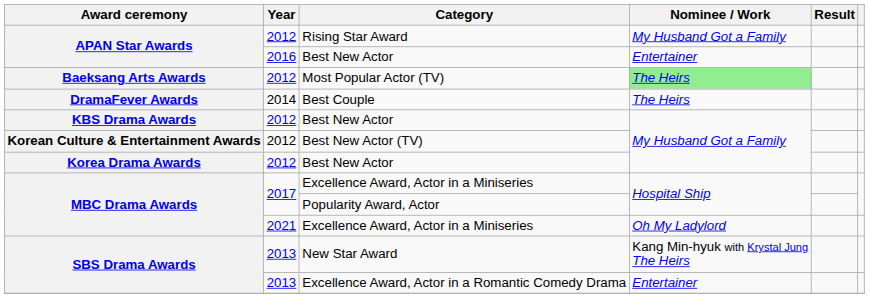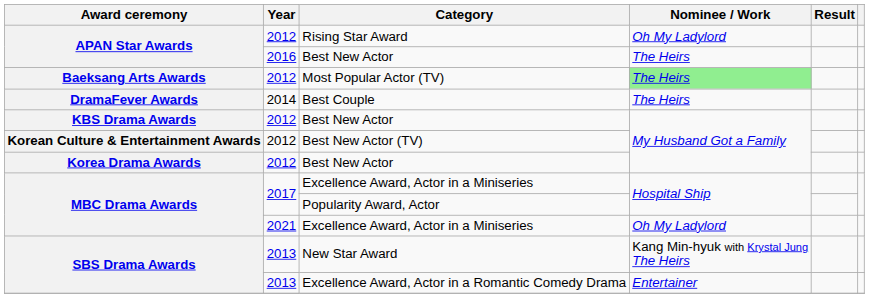 <table class="wikitable plainrowheaders sortable">
 <tr>
 <th scope="col">Award ceremony</th>
 <th scope="col">Year</th>
 <th scope="col">Category</th>
 <th scope="col">Nominee / Work</th>
 <th scope="col">Result</th>
 <th scope="col" class="unsortable"></th>
 </tr>
 <tr>
 <th scope="row"  rowspan="2"><a href='#'>APAN Star Awards</a></th>
 <td rowspan=1><a href='#'>2012</a></td>
 <td>Rising Star Award</td>
-<td><em><a href='#'>My Husband Got a Family</a></em></td>
+<td><em><a href='#'>Oh My Ladylord</a></em></td>
 <td></td>
 <td></td>
 </tr>
 <tr>
 <td><a href='#'>2016</a></td>
 <td>Best New Actor</td>
-<td rowspan="1"><a href='#'><em>Entertainer</em></a></td>
+<td><em><a href='#'>The Heirs</a></em></td>
 <td></td>
 <td></td>
 </tr>
 <tr>
 <th scope="row"  rowspan="1"><a href='#'>Baeksang Arts Awards</a></th>
 <td><a href='#'>2012</a></td>
 <td>Most Popular Actor (TV)</td>
 <td style="background: lightgreen;"><em><a href='#'>The Heirs</a></em></td>
 <td></td>
 <td></td>
 </tr>
 <tr>
 <th scope="row"><a href='#'>DramaFever Awards</a></th>
 <td>2014</td>
 <td>Best Couple</td>
 <td rowspan=1><em><a href='#'>The Heirs</a></em></td>
 <td></td>
 <td></td>
 </tr>
 <tr>
 <th scope="row"  rowspan="1"><a href='#'>KBS Drama Awards</a></th>
 <td><a href='#'>2012</a></td>
 <td>Best New Actor</td>
 <td rowspan="3"><em><a href='#'>My Husband Got a Family</a></em></td>
 <td></td>
 <td></td>
 </tr>
 <tr>
 <th scope="row"  rowspan=1>Korean Culture & Entertainment Awards</th>
 <td>2012</td>
 <td>Best New Actor (TV)</td>
 <td></td>
 <td></td>
 </tr>
 <tr>
 <th scope="row"><a href='#'>Korea Drama Awards</a></th>
 <td rowspan=1><a href='#'>2012</a></td>
 <td>Best New Actor</td>
 <td></td>
 <td></td>
 </tr>
 <tr>
 <th scope="row"  rowspan="3"><a href='#'>MBC Drama Awards</a></th>
 <td rowspan="2"><a href='#'>2017</a></td>
 <td>Excellence Award, Actor in a Miniseries</td>
 <td rowspan="2"><a href='#'><em>Hospital Ship</em></a></td>
 <td></td>
 <td rowspan="2"></td>
 </tr>
 <tr>
 <td>Popularity Award, Actor</td>
 <td></td>
 </tr>
 <tr>
 <td><a href='#'>2021</a></td>
 <td>Excellence Award, Actor in a Miniseries</td>
 <td><em><a href='#'>Oh My Ladylord</a></em></td>
 <td></td>
 <td></td>
 </tr>
 <tr>
 <th scope="row"  rowspan="2"><a href='#'>SBS Drama Awards</a></th>
 <td><a href='#'>2013</a></td>
 <td>New Star Award</td>
 <td>Kang Min-hyuk <small>with <a href='#'>Krystal Jung</a></small><br><em><a href='#'>The Heirs</a></em></td>
 <td></td>
 <td></td>
 </tr>
 <tr>
 <td><a href='#'>2013</a></td>
 <td>Excellence Award, Actor in a Romantic Comedy Drama</td>
 <td><a href='#'><em>Entertainer</em></a></td>
 <td></td>
 <td></td>
 </tr>
 <tr>
 </tr>
 </table>
